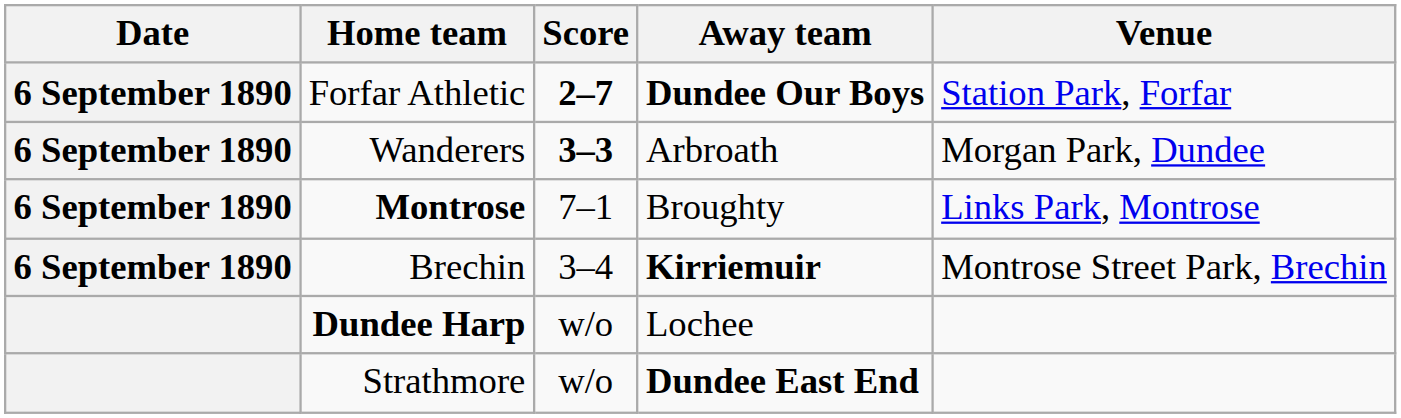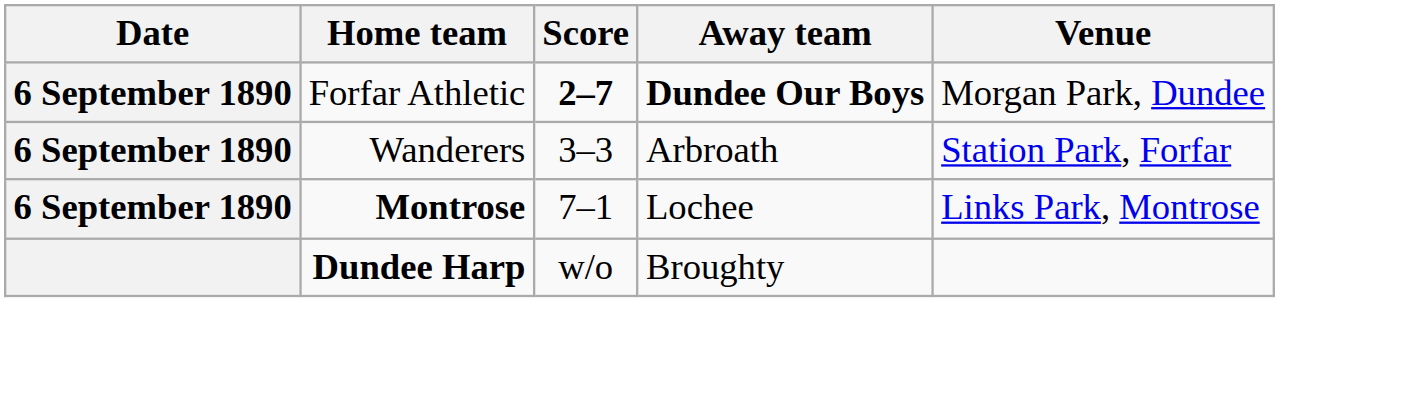 <table class="wikitable football-result-list" style="max-width: 80em; text-align: center">
 <tr>
 <th scope="col">Date</th>
 <th scope="col">Home team</th>
 <th scope="col">Score</th>
 <th scope="col">Away team</th>
 <th scope="col">Venue</th>
 </tr>
 <tr>
 <th scope="row">6 September 1890</th>
 <td align=right>Forfar Athletic</td>
 <td><strong>2–7</strong></td>
 <td align=left><strong>Dundee Our Boys</strong></td>
-<td align=left><a href='#'>Station Park</a>, <a href='#'>Forfar</a></td>
+<td align=left>Morgan Park, <a href='#'>Dundee</a></td>
 </tr>
 <tr>
 <th scope="row">6 September 1890</th>
 <td align=right>Wanderers</td>
-<td><strong>3–3</strong></td>
+<td>3–3</td>
 <td align=left>Arbroath</td>
-<td align=left>Morgan Park, <a href='#'>Dundee</a></td>
+<td align=left><a href='#'>Station Park</a>, <a href='#'>Forfar</a></td>
 </tr>
 <tr>
 <th scope="row">6 September 1890</th>
 <td align=right><strong>Montrose</strong></td>
 <td>7–1</td>
-<td align=left>Broughty</td>
+<td align=left>Lochee</td>
 <td align=left><a href='#'>Links Park</a>, <a href='#'>Montrose</a></td>
-</tr>
-<tr>
-<th scope="row">6 September 1890</th>
-<td align=right>Brechin</td>
-<td>3–4</td>
-<td align=left><strong>Kirriemuir</strong></td>
-<td align=left>Montrose Street Park, <a href='#'>Brechin</a></td>
 </tr>
 <tr>
 <th scope="row"></th>
 <td align=right><strong>Dundee Harp</strong></td>
 <td>w/o</td>
-<td align=left>Lochee</td>
-<td></td>
-</tr>
-<tr>
-<th scope="row"></th>
-<td align=right>Strathmore</td>
-<td>w/o</td>
-<td align=left><strong>Dundee East End</strong></td>
+<td align=left>Broughty</td>
 <td></td>
 </tr>
 </table>
